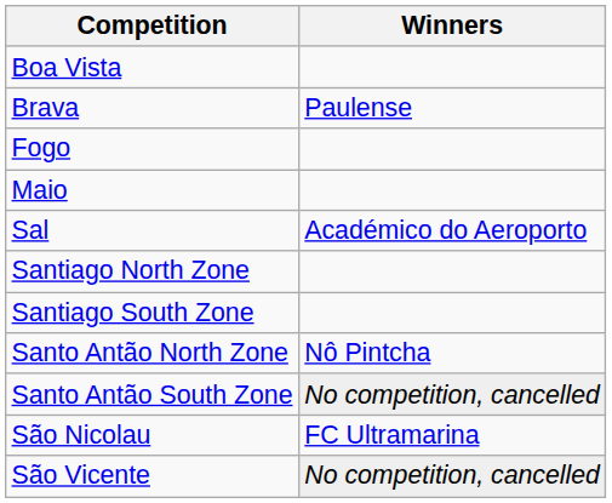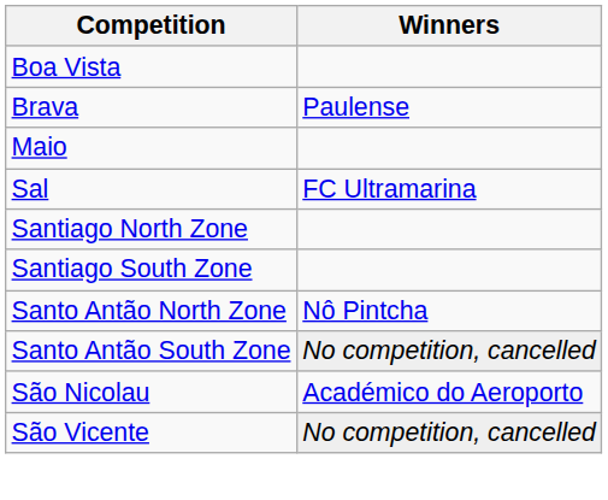 <table class="wikitable">
 <tr>
 <th>Competition</th>
 <th>Winners</th>
 </tr>
 <tr>
 <td><a href='#'>Boa Vista</a></td>
 <td></td>
 </tr>
 <tr>
 <td><a href='#'>Brava</a></td>
 <td><a href='#'>Paulense</a></td>
 </tr>
 <tr>
-<td><a href='#'>Fogo</a></td>
-<td></td>
-</tr>
-<tr>
 <td><a href='#'>Maio</a></td>
 <td></td>
 </tr>
 <tr>
 <td><a href='#'>Sal</a></td>
-<td><a href='#'>Académico do Aeroporto</a></td>
+<td><a href='#'>FC Ultramarina</a></td>
 </tr>
 <tr>
 <td><a href='#'>Santiago North Zone</a></td>
 <td></td>
 </tr>
 <tr>
 <td><a href='#'>Santiago South Zone</a></td>
 <td></td>
 </tr>
 <tr>
 <td><a href='#'>Santo Antão North Zone</a></td>
 <td><a href='#'>Nô Pintcha</a></td>
 </tr>
 <tr>
 <td><a href='#'>Santo Antão South Zone</a></td>
 <td bgcolor=EFEFEF><em>No competition, cancelled</em></td>
 </tr>
 <tr>
 <td><a href='#'>São Nicolau</a></td>
-<td><a href='#'>FC Ultramarina</a></td>
+<td><a href='#'>Académico do Aeroporto</a></td>
 </tr>
 <tr>
 <td><a href='#'>São Vicente</a></td>
 <td bgcolor=EFEFEF><em>No competition, cancelled</em></td>
 </tr>
 </table>
